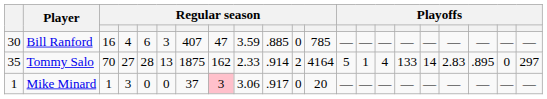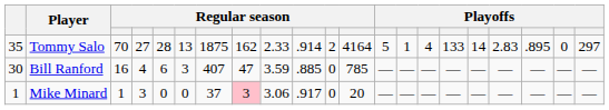 <table class="wikitable plainrowheaders" style="text-align:center;">
 <tr>
 <th scope="col" rowspan="2"></th>
 <th scope="col" rowspan="2">Player</th>
 <th scope=colgroup colspan=10>Regular season</th>
 <th scope=colgroup colspan=9>Playoffs</th>
 </tr>
 <tr>
 <th scope="col"></th>
 <th scope="col"></th>
 <th scope="col"></th>
 <th scope="col"></th>
 <th scope="col"></th>
 <th scope="col"></th>
 <th scope="col"></th>
 <th scope="col"></th>
 <th scope="col"></th>
 <th scope="col"></th>
 <th scope="col"></th>
 <th scope="col"></th>
 <th scope="col"></th>
 <th scope="col"></th>
 <th scope="col"></th>
 <th scope="col"></th>
 <th scope="col"></th>
 <th scope="col"></th>
 <th scope="col"></th>
 </tr>
 <tr>
+<td scope="row">35</td>
+<td align="left"><a href='#'>Tommy Salo</a></td>
+<td>70</td>
+<td>27</td>
+<td>28</td>
+<td>13</td>
+<td>1875</td>
+<td>162</td>
+<td>2.33</td>
+<td>.914</td>
+<td>2</td>
+<td>4164</td>
+<td>5</td>
+<td>1</td>
+<td>4</td>
+<td>133</td>
+<td>14</td>
+<td>2.83</td>
+<td>.895</td>
+<td>0</td>
+<td>297</td>
+</tr>
+<tr>
 <td scope="row">30</td>
 <td align="left"><a href='#'>Bill Ranford</a></td>
 <td>16</td>
 <td>4</td>
 <td>6</td>
 <td>3</td>
 <td>407</td>
 <td>47</td>
 <td>3.59</td>
 <td>.885</td>
 <td>0</td>
 <td>785</td>
 <td>—</td>
 <td>—</td>
 <td>—</td>
 <td>—</td>
 <td>—</td>
 <td>—</td>
 <td>—</td>
 <td>—</td>
 <td>—</td>
-</tr>
-<tr>
-<td scope="row">35</td>
-<td align="left"><a href='#'>Tommy Salo</a></td>
-<td>70</td>
-<td>27</td>
-<td>28</td>
-<td>13</td>
-<td>1875</td>
-<td>162</td>
-<td>2.33</td>
-<td>.914</td>
-<td>2</td>
-<td>4164</td>
-<td>5</td>
-<td>1</td>
-<td>4</td>
-<td>133</td>
-<td>14</td>
-<td>2.83</td>
-<td>.895</td>
-<td>0</td>
-<td>297</td>
 </tr>
 <tr>
 <td scope="row">1</td>
 <td align="left"><a href='#'>Mike Minard</a></td>
 <td>1</td>
 <td>3</td>
 <td>0</td>
 <td>0</td>
 <td>37</td>
 <td style="background: pink;">3</td>
 <td>3.06</td>
 <td>.917</td>
 <td>0</td>
 <td>20</td>
 <td>—</td>
 <td>—</td>
 <td>—</td>
 <td>—</td>
 <td>—</td>
 <td>—</td>
 <td>—</td>
 <td>—</td>
 <td>—</td>
 </tr>
 </table>
